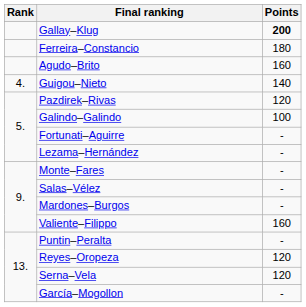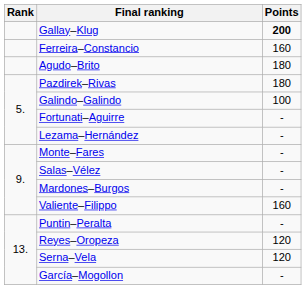 <table class="wikitable">
 <tr>
 <th>Rank</th>
 <th style="width: 20em">Final ranking</th>
 <th>Points</th>
 </tr>
 <tr>
 <td align="center"></td>
 <td> <a href='#'>Gallay</a>–<a href='#'>Klug</a></td>
 <td align="center"><strong>200</strong></td>
 </tr>
 <tr>
 <td align="center"></td>
 <td> <a href='#'>Ferreira</a>–<a href='#'>Constancio</a></td>
-<td align="center">180</td>
+<td align="center">160</td>
 </tr>
 <tr>
 <td align="center"></td>
 <td> <a href='#'>Agudo</a>–<a href='#'>Brito</a></td>
-<td align="center">160</td>
-</tr>
-<tr>
-<td align="center">4.</td>
-<td> <a href='#'>Guigou</a>–<a href='#'>Nieto</a></td>
-<td align="center">140</td>
+<td align="center">180</td>
 </tr>
 <tr>
 <td rowspan=4 align="center">5.</td>
 <td> <a href='#'>Pazdirek</a>–<a href='#'>Rivas</a></td>
-<td align="center">120</td>
+<td align="center">180</td>
 </tr>
 <tr>
 <td> <a href='#'>Galindo</a>–<a href='#'>Galindo</a></td>
 <td align="center">100</td>
 </tr>
 <tr>
 <td> <a href='#'>Fortunati</a>–<a href='#'>Aguirre</a></td>
 <td align="center">-</td>
 </tr>
 <tr>
 <td> <a href='#'>Lezama</a>–<a href='#'>Hernández</a></td>
 <td align="center">-</td>
 </tr>
 <tr>
 <td rowspan=4 align="center">9.</td>
 <td> <a href='#'>Monte</a>–<a href='#'>Fares</a></td>
 <td align="center">-</td>
 </tr>
 <tr>
 <td> <a href='#'>Salas</a>–<a href='#'>Vélez</a></td>
 <td align="center">-</td>
 </tr>
 <tr>
 <td> <a href='#'>Mardones</a>–<a href='#'>Burgos</a></td>
 <td align="center">-</td>
 </tr>
 <tr>
 <td> <a href='#'>Valiente</a>–<a href='#'>Filippo</a></td>
 <td align="center">160</td>
 </tr>
 <tr>
 <td rowspan=4 align="center">13.</td>
 <td> <a href='#'>Puntin</a>–<a href='#'>Peralta</a></td>
 <td align="center">-</td>
 </tr>
 <tr>
 <td> <a href='#'>Reyes</a>–<a href='#'>Oropeza</a></td>
 <td align="center">120</td>
 </tr>
 <tr>
 <td> <a href='#'>Serna</a>–<a href='#'>Vela</a></td>
 <td align="center">120</td>
 </tr>
 <tr>
 <td> <a href='#'>García</a>–<a href='#'>Mogollon</a></td>
 <td align="center">-</td>
 </tr>
 </table>
